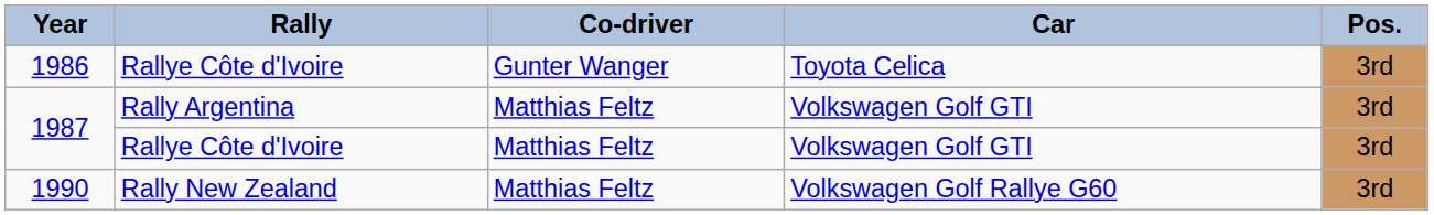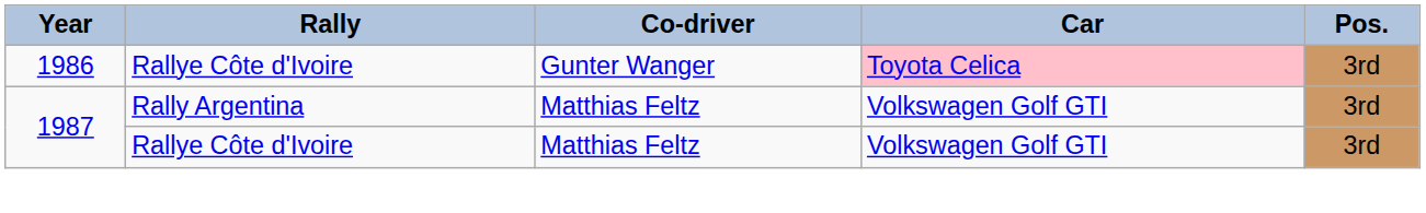 <table class="wikitable" width=70% style="font-size: 100%;">
 <tr>
 <th style="background:lightsteelblue">Year</th>
 <th style="background:lightsteelblue">Rally</th>
 <th style="background:lightsteelblue">Co-driver</th>
 <th style="background:lightsteelblue">Car</th>
 <th style="background:lightsteelblue">Pos.</th>
 </tr>
 <tr>
 <td align=center><a href='#'>1986</a></td>
 <td> <a href='#'>Rallye Côte d'Ivoire</a></td>
 <td> <a href='#'>Gunter Wanger</a></td>
-<td><a href='#'>Toyota Celica</a></td>
+<td style="background: pink;"><a href='#'>Toyota Celica</a></td>
 <td align=center style="background:#cc9966;">3rd</td>
 </tr>
 <tr>
 <td align=center rowspan=2><a href='#'>1987</a></td>
 <td> <a href='#'>Rally Argentina</a></td>
 <td> <a href='#'>Matthias Feltz</a></td>
 <td><a href='#'>Volkswagen Golf GTI</a></td>
 <td align=center style="background:#cc9966;">3rd</td>
 </tr>
 <tr>
 <td> <a href='#'>Rallye Côte d'Ivoire</a></td>
 <td> <a href='#'>Matthias Feltz</a></td>
 <td><a href='#'>Volkswagen Golf GTI</a></td>
 <td align=center style="background:#cc9966;">3rd</td>
 </tr>
-<tr>
-<td align=center><a href='#'>1990</a></td>
-<td> <a href='#'>Rally New Zealand</a></td>
-<td> <a href='#'>Matthias Feltz</a></td>
-<td><a href='#'>Volkswagen Golf Rallye G60</a></td>
-<td align=center style="background:#cc9966;">3rd</td>
-</tr>
 </table>
